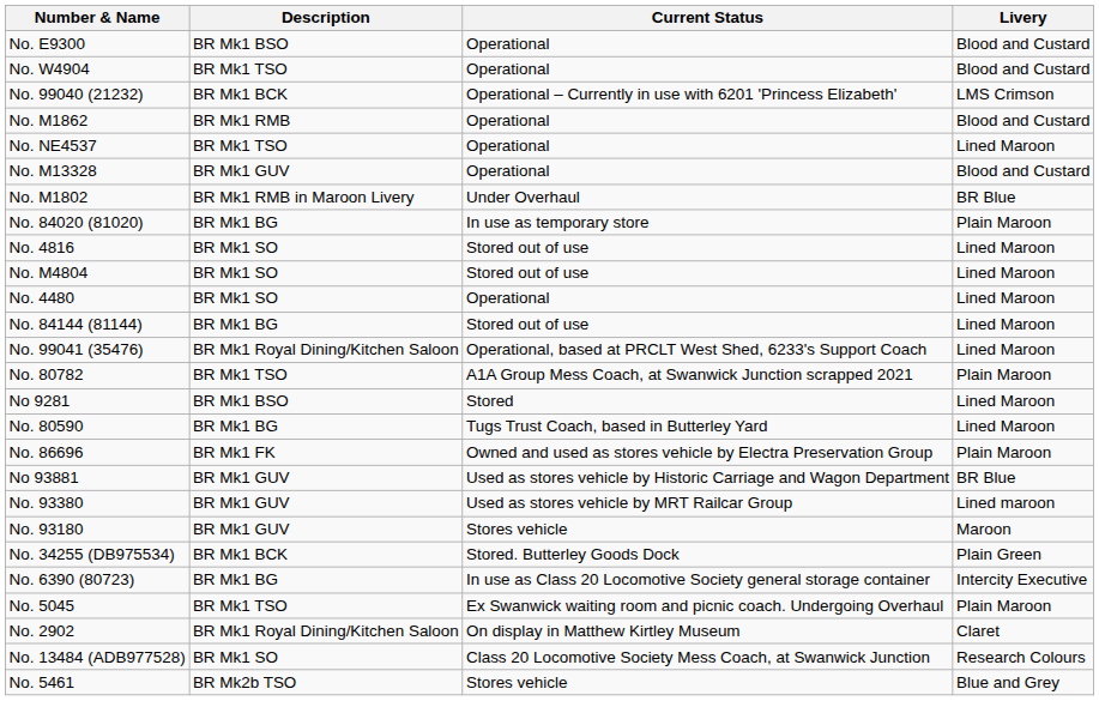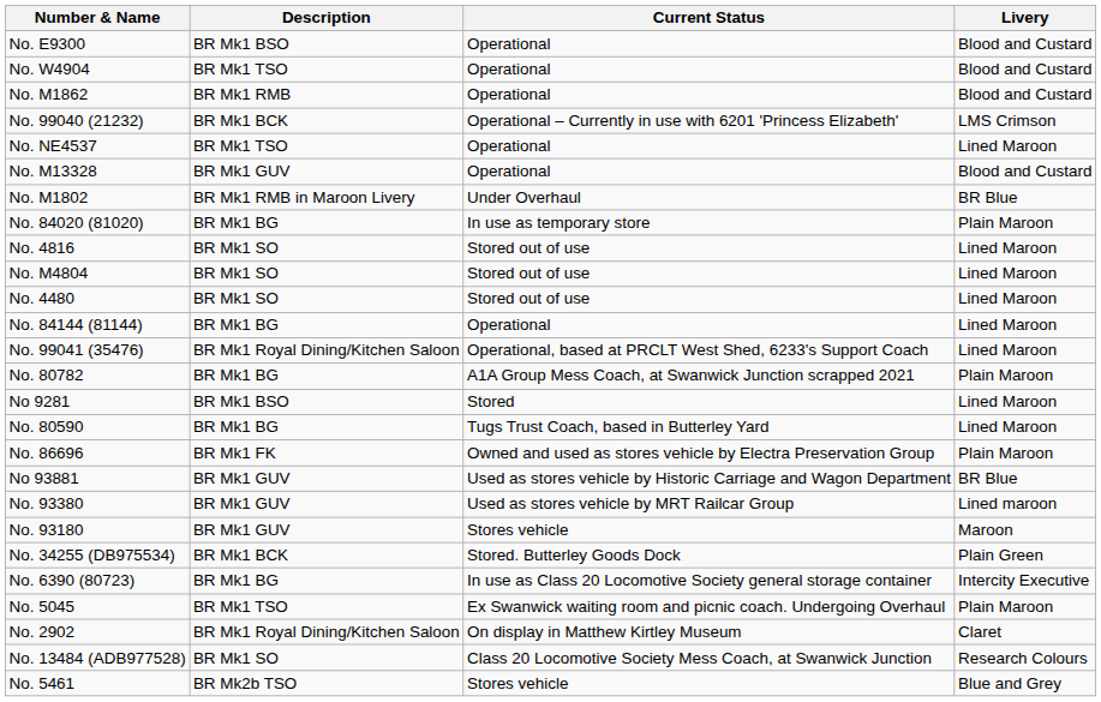 <table class="wikitable mw-collapsible mw-collapsed">
 <tr>
 <th>Number & Name</th>
 <th>Description</th>
 <th>Current Status</th>
 <th>Livery</th>
 </tr>
 <tr>
 <td>No. E9300</td>
 <td>BR Mk1 BSO</td>
 <td>Operational</td>
 <td>Blood and Custard</td>
 </tr>
 <tr>
 <td>No. W4904</td>
 <td>BR Mk1 TSO</td>
 <td>Operational</td>
 <td>Blood and Custard</td>
 </tr>
 <tr>
+<td>No. M1862</td>
+<td>BR Mk1 RMB</td>
+<td>Operational</td>
+<td>Blood and Custard</td>
+</tr>
+<tr>
 <td>No. 99040 (21232)</td>
 <td>BR Mk1 BCK</td>
 <td>Operational – Currently in use with 6201 'Princess Elizabeth'</td>
 <td>LMS Crimson</td>
-</tr>
-<tr>
-<td>No. M1862</td>
-<td>BR Mk1 RMB</td>
-<td>Operational</td>
-<td>Blood and Custard</td>
 </tr>
 <tr>
 <td>No. NE4537</td>
 <td>BR Mk1 TSO</td>
 <td>Operational</td>
 <td>Lined Maroon</td>
 </tr>
 <tr>
 <td>No. M13328</td>
 <td>BR Mk1 GUV</td>
 <td>Operational</td>
 <td>Blood and Custard</td>
 </tr>
 <tr>
 <td>No. M1802</td>
 <td>BR Mk1 RMB in Maroon Livery</td>
 <td>Under Overhaul</td>
 <td>BR Blue</td>
 </tr>
 <tr>
 <td>No. 84020 (81020)</td>
 <td>BR Mk1 BG</td>
 <td>In use as temporary store</td>
 <td>Plain Maroon</td>
 </tr>
 <tr>
 <td>No. 4816</td>
 <td>BR Mk1 SO</td>
 <td>Stored out of use</td>
 <td>Lined Maroon</td>
 </tr>
 <tr>
 <td>No. M4804</td>
 <td>BR Mk1 SO</td>
 <td>Stored out of use</td>
 <td>Lined Maroon</td>
 </tr>
 <tr>
 <td>No. 4480</td>
 <td>BR Mk1 SO</td>
-<td>Operational</td>
+<td>Stored out of use</td>
 <td>Lined Maroon</td>
 </tr>
 <tr>
 <td>No. 84144 (81144)</td>
 <td>BR Mk1 BG</td>
-<td>Stored out of use</td>
+<td>Operational</td>
 <td>Lined Maroon</td>
 </tr>
 <tr>
 <td>No. 99041 (35476)</td>
 <td>BR Mk1 Royal Dining/Kitchen Saloon</td>
 <td>Operational, based at PRCLT West Shed, 6233's Support Coach</td>
 <td>Lined Maroon</td>
 </tr>
 <tr>
 <td>No. 80782</td>
-<td>BR Mk1 TSO</td>
+<td>BR Mk1 BG</td>
 <td>A1A Group Mess Coach, at Swanwick Junction scrapped 2021</td>
 <td>Plain Maroon</td>
 </tr>
 <tr>
 <td>No 9281</td>
 <td>BR Mk1 BSO</td>
 <td>Stored</td>
 <td>Lined Maroon</td>
 </tr>
 <tr>
 <td>No. 80590</td>
 <td>BR Mk1 BG</td>
 <td>Tugs Trust Coach, based in Butterley Yard</td>
 <td>Lined Maroon</td>
 </tr>
 <tr>
 <td>No. 86696</td>
 <td>BR Mk1 FK</td>
 <td>Owned and used as stores vehicle by Electra Preservation Group</td>
 <td>Plain Maroon</td>
 </tr>
 <tr>
 <td>No 93881</td>
 <td>BR Mk1 GUV</td>
 <td>Used as stores vehicle by Historic Carriage and Wagon Department</td>
 <td>BR Blue</td>
 </tr>
 <tr>
 <td>No. 93380</td>
 <td>BR Mk1 GUV</td>
 <td>Used as stores vehicle by MRT Railcar Group</td>
 <td>Lined maroon</td>
 </tr>
 <tr>
 <td>No. 93180</td>
 <td>BR Mk1 GUV</td>
 <td>Stores vehicle</td>
 <td>Maroon</td>
 </tr>
 <tr>
 <td>No. 34255 (DB975534)</td>
 <td>BR Mk1 BCK</td>
 <td>Stored. Butterley Goods Dock</td>
 <td>Plain Green</td>
 </tr>
 <tr>
 <td>No. 6390 (80723)</td>
 <td>BR Mk1 BG</td>
 <td>In use as Class 20 Locomotive Society general storage container</td>
 <td>Intercity Executive</td>
 </tr>
 <tr>
 <td>No. 5045</td>
 <td>BR Mk1 TSO</td>
 <td>Ex Swanwick waiting room and picnic coach. Undergoing Overhaul</td>
 <td>Plain Maroon</td>
 </tr>
 <tr>
 <td>No. 2902</td>
 <td>BR Mk1 Royal Dining/Kitchen Saloon</td>
 <td>On display in Matthew Kirtley Museum</td>
 <td>Claret</td>
 </tr>
 <tr>
 <td>No. 13484 (ADB977528)</td>
 <td>BR Mk1 SO</td>
 <td>Class 20 Locomotive Society Mess Coach, at Swanwick Junction</td>
 <td>Research Colours</td>
 </tr>
 <tr>
 <td>No. 5461</td>
 <td>BR Mk2b TSO</td>
 <td>Stores vehicle</td>
 <td>Blue and Grey</td>
 </tr>
 </table>
